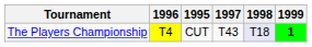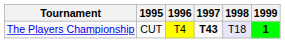 <table class="wikitable" style="font-size:95%;text-align:center;">
 <tr>
 <th>Tournament</th>
+<th>1995</th>
 <th>1996</th>
-<th>1995</th>
 <th>1997</th>
 <th>1998</th>
 <th>1999</th>
 </tr>
 <tr>
 <td align=left><a href='#'>The Players Championship</a></td>
+<td>CUT</td>
 <td style="background:yellow;">T4</td>
-<td>CUT</td>
-<td>T43</td>
+<td><strong>T43</strong></td>
 <td style="background: lavender;">T18</td>
 <td style="background:lime;"><strong>1</strong></td>
 </tr>
 </table>
